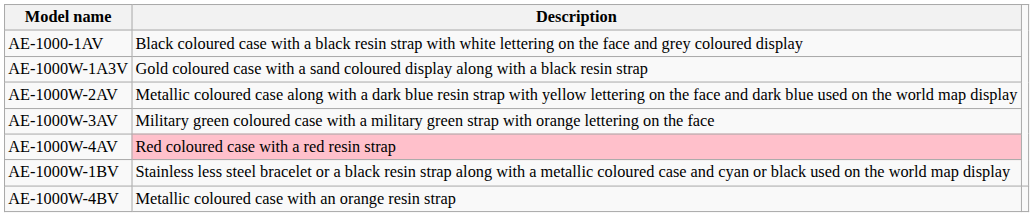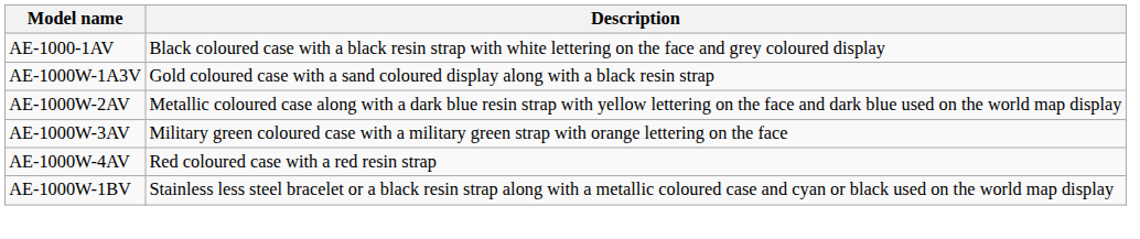 <table class="wikitable">
 <tr>
 <th>Model name</th>
 <th>Description</th>
 </tr>
 <tr>
 <td>AE-1000-1AV</td>
 <td>Black coloured case with a black resin strap with white lettering on the face and grey coloured display</td>
 </tr>
 <tr>
 <td>AE-1000W-1A3V</td>
 <td>Gold coloured case with a sand coloured display along with a black resin strap</td>
 </tr>
 <tr>
 <td>AE-1000W-2AV</td>
 <td>Metallic coloured case along with a dark blue resin strap with yellow lettering on the face and dark blue used on the world map display</td>
 </tr>
 <tr>
 <td>AE-1000W-3AV</td>
 <td>Military green coloured case with a military green strap with orange lettering on the face</td>
 </tr>
 <tr>
 <td>AE-1000W-4AV</td>
-<td style="background: pink;">Red coloured case with a red resin strap</td>
+<td>Red coloured case with a red resin strap</td>
 </tr>
 <tr>
 <td>AE-1000W-1BV</td>
 <td>Stainless less steel bracelet or a black resin strap along with a metallic coloured case and cyan or black used on the world map display</td>
 </tr>
-<tr>
-<td>AE-1000W-4BV</td>
-<td>Metallic coloured case with an orange resin strap</td>
-<td></td>
-</tr>
 </table>
